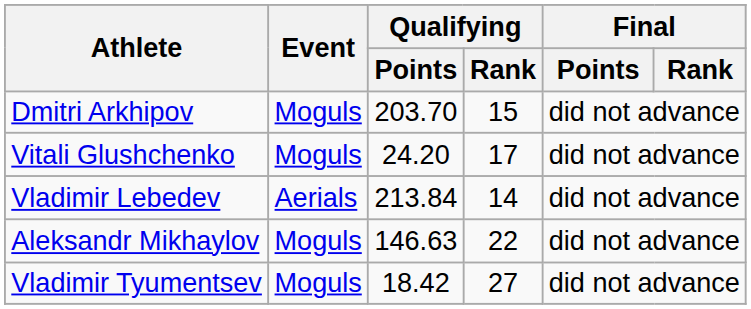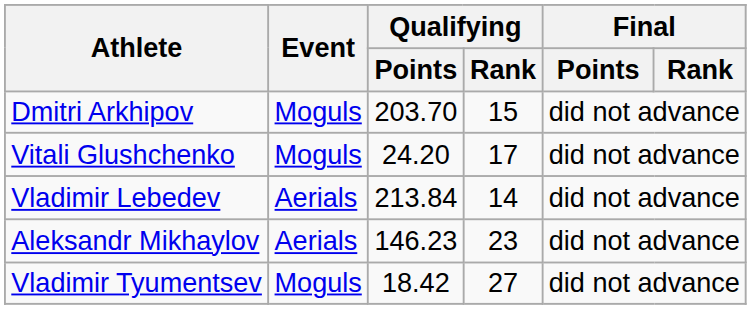 <table class="wikitable" style="font-size:90%">
 <tr>
 <th rowspan="2">Athlete</th>
 <th rowspan="2">Event</th>
 <th colspan="2">Qualifying</th>
 <th colspan="2">Final</th>
 </tr>
 <tr>
 <th>Points</th>
 <th>Rank</th>
 <th>Points</th>
 <th>Rank</th>
 </tr>
 <tr>
 <td><a href='#'>Dmitri Arkhipov</a></td>
 <td><a href='#'>Moguls</a></td>
 <td align="center">203.70</td>
 <td align="center">15</td>
 <td align="center" colspan=2>did not advance</td>
 </tr>
 <tr>
 <td><a href='#'>Vitali Glushchenko</a></td>
 <td><a href='#'>Moguls</a></td>
 <td align="center">24.20</td>
 <td align="center">17</td>
 <td align="center" colspan=2>did not advance</td>
 </tr>
 <tr>
 <td><a href='#'>Vladimir Lebedev</a></td>
 <td><a href='#'>Aerials</a></td>
 <td align="center">213.84</td>
 <td align="center">14</td>
 <td align="center" colspan=2>did not advance</td>
 </tr>
 <tr>
 <td><a href='#'>Aleksandr Mikhaylov</a></td>
-<td><a href='#'>Moguls</a></td>
-<td align="center">146.63</td>
-<td align="center">22</td>
+<td><a href='#'>Aerials</a></td>
+<td align="center">146.23</td>
+<td align="center">23</td>
 <td align="center" colspan=2>did not advance</td>
 </tr>
 <tr>
 <td><a href='#'>Vladimir Tyumentsev</a></td>
 <td><a href='#'>Moguls</a></td>
 <td align="center">18.42</td>
 <td align="center">27</td>
 <td align="center" colspan=2>did not advance</td>
 </tr>
 </table>
